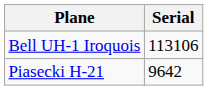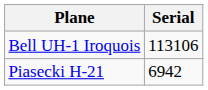 <table class="wikitable">
 <tr>
 <th>Plane</th>
 <th>Serial</th>
 </tr>
 <tr>
 <td><a href='#'>Bell UH-1 Iroquois</a></td>
 <td>113106</td>
 </tr>
 <tr>
 <td><a href='#'>Piasecki H-21</a></td>
-<td>9642</td>
+<td>6942</td>
 </tr>
 </table>
